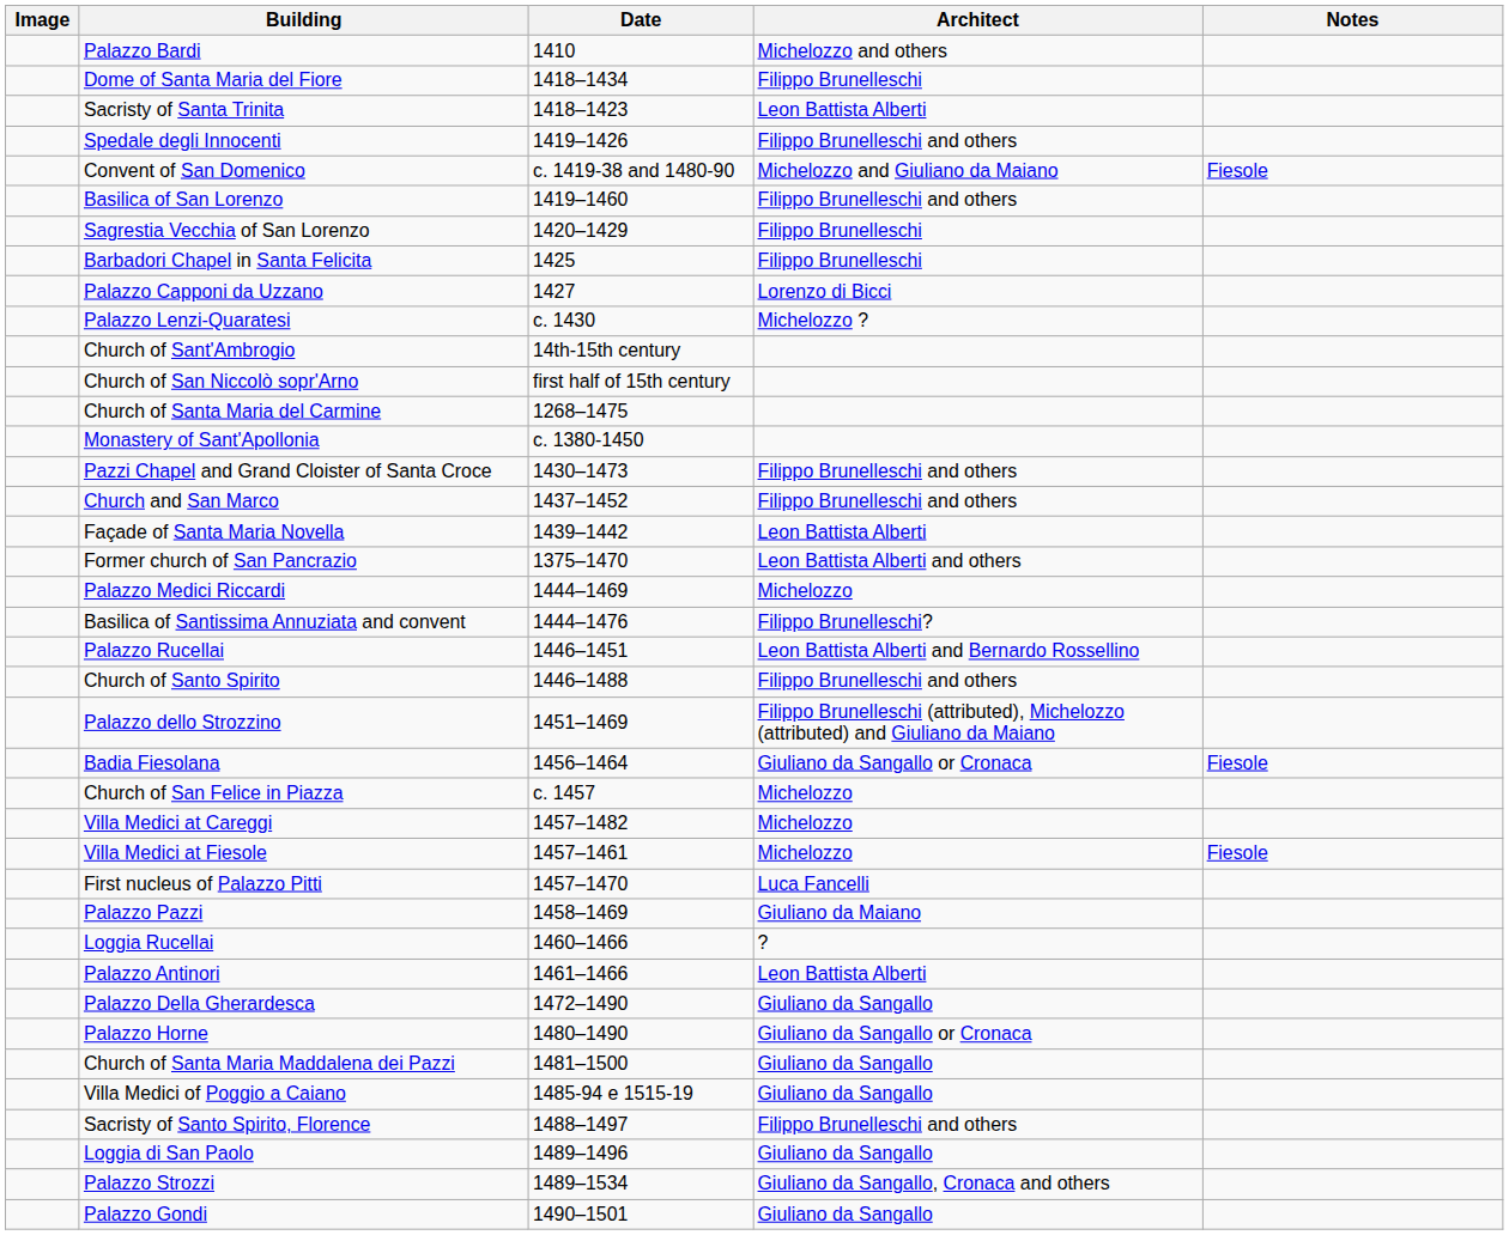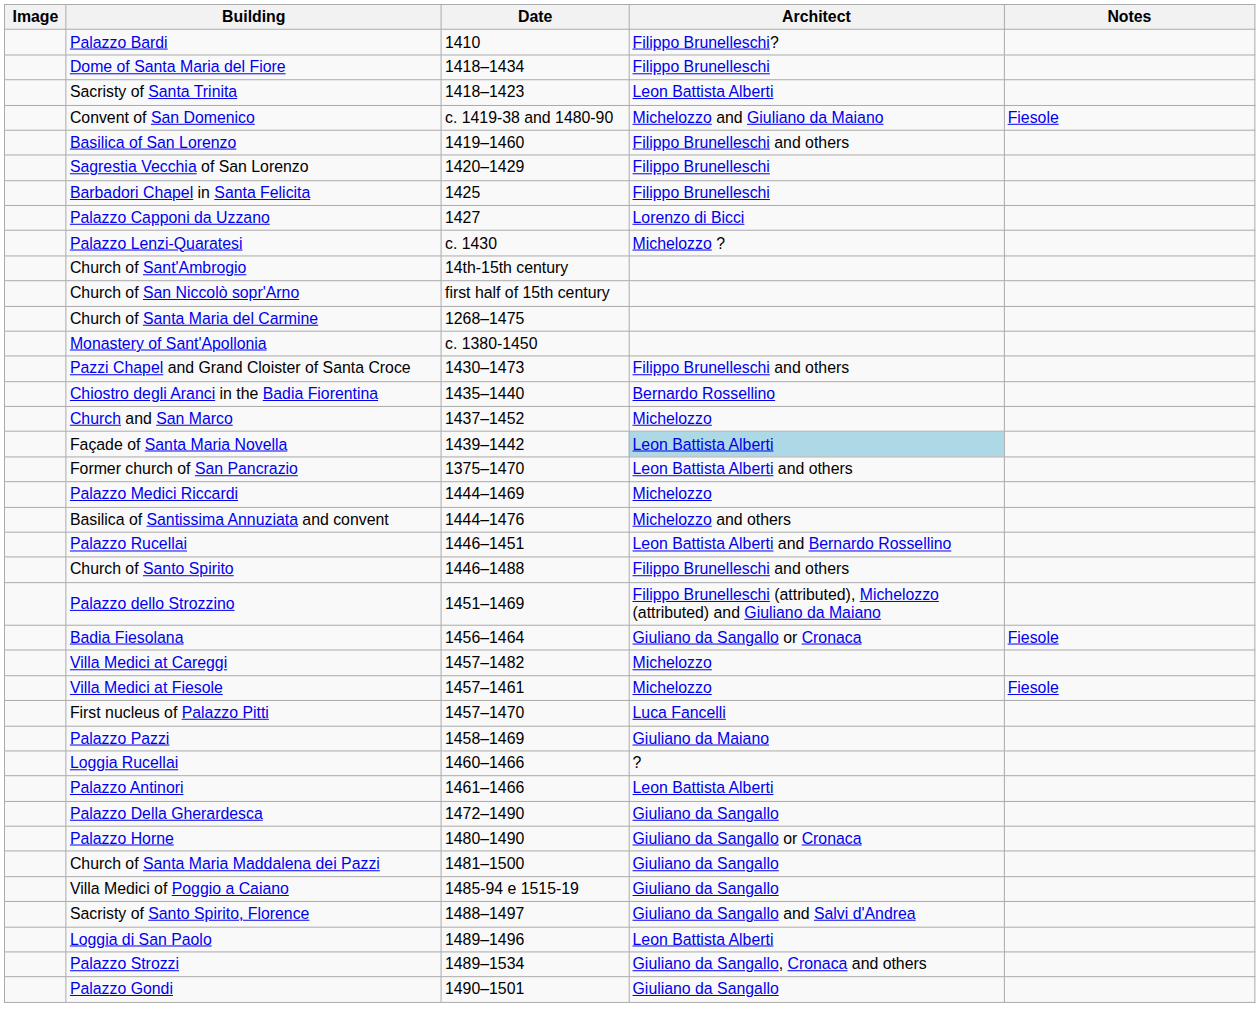 <table class="wikitable" width="100%">
 <tr>
 <th style="width:55px">Image</th>
 <th style="width:30%">Building</th>
 <th style="width:15%">Date</th>
 <th style="width:30%">Architect</th>
 <th>Notes</th>
 </tr>
 <tr>
 <td></td>
 <td><a href='#'>Palazzo Bardi</a></td>
 <td>1410</td>
-<td><a href='#'>Michelozzo</a> and others</td>
+<td><a href='#'>Filippo Brunelleschi</a>?</td>
 <td></td>
 </tr>
 <tr>
 <td></td>
 <td><a href='#'>Dome of Santa Maria del Fiore</a></td>
 <td>1418–1434</td>
 <td><a href='#'>Filippo Brunelleschi</a></td>
 <td></td>
 </tr>
 <tr>
 <td></td>
 <td>Sacristy of <a href='#'>Santa Trinita</a></td>
 <td>1418–1423</td>
 <td><a href='#'>Leon Battista Alberti</a></td>
-<td></td>
-</tr>
-<tr>
-<td></td>
-<td><a href='#'>Spedale degli Innocenti</a></td>
-<td>1419–1426</td>
-<td><a href='#'>Filippo Brunelleschi</a> and others</td>
 <td></td>
 </tr>
 <tr>
 <td></td>
 <td>Convent of <a href='#'>San Domenico</a></td>
 <td>c. 1419-38 and 1480-90</td>
 <td><a href='#'>Michelozzo</a> and <a href='#'>Giuliano da Maiano</a></td>
 <td><a href='#'>Fiesole</a></td>
 </tr>
 <tr>
 <td></td>
 <td><a href='#'>Basilica of San Lorenzo</a></td>
 <td>1419–1460</td>
 <td><a href='#'>Filippo Brunelleschi</a> and others</td>
 <td></td>
 </tr>
 <tr>
 <td></td>
 <td><a href='#'>Sagrestia Vecchia</a> of San Lorenzo</td>
 <td>1420–1429</td>
 <td><a href='#'>Filippo Brunelleschi</a></td>
 <td></td>
 </tr>
 <tr>
 <td></td>
 <td><a href='#'>Barbadori Chapel</a> in <a href='#'>Santa Felicita</a></td>
 <td>1425</td>
 <td><a href='#'>Filippo Brunelleschi</a></td>
 <td></td>
 </tr>
 <tr>
 <td></td>
 <td><a href='#'>Palazzo Capponi da Uzzano</a></td>
 <td>1427</td>
 <td><a href='#'>Lorenzo di Bicci</a></td>
 <td></td>
 </tr>
 <tr>
 <td></td>
 <td><a href='#'>Palazzo Lenzi-Quaratesi</a></td>
 <td>c. 1430</td>
 <td><a href='#'>Michelozzo</a> ?</td>
 <td></td>
 </tr>
 <tr>
 <td></td>
 <td>Church of <a href='#'>Sant'Ambrogio</a></td>
 <td>14th-15th century</td>
 <td></td>
 <td></td>
 </tr>
 <tr>
 <td></td>
 <td>Church of <a href='#'>San Niccolò sopr'Arno</a></td>
 <td>first half of 15th century</td>
 <td></td>
 <td></td>
 </tr>
 <tr>
 <td></td>
 <td>Church of <a href='#'>Santa Maria del Carmine</a></td>
 <td>1268–1475</td>
 <td></td>
 <td></td>
 </tr>
 <tr>
 <td></td>
 <td><a href='#'>Monastery of Sant'Apollonia</a></td>
 <td>c. 1380-1450</td>
 <td></td>
 <td></td>
 </tr>
 <tr>
 <td></td>
 <td><a href='#'>Pazzi Chapel</a> and Grand Cloister of Santa Croce</td>
 <td>1430–1473</td>
 <td><a href='#'>Filippo Brunelleschi</a> and others</td>
 <td></td>
 </tr>
 <tr>
 <td></td>
+<td><a href='#'>Chiostro degli Aranci</a> in the <a href='#'>Badia Fiorentina</a></td>
+<td>1435–1440</td>
+<td><a href='#'>Bernardo Rossellino</a></td>
+<td></td>
+</tr>
+<tr>
+<td></td>
 <td><a href='#'>Church</a> and <a href='#'>San Marco</a></td>
 <td>1437–1452</td>
-<td><a href='#'>Filippo Brunelleschi</a> and others</td>
+<td><a href='#'>Michelozzo</a></td>
 <td></td>
 </tr>
 <tr>
 <td></td>
 <td>Façade of <a href='#'>Santa Maria Novella</a></td>
 <td>1439–1442</td>
-<td><a href='#'>Leon Battista Alberti</a></td>
+<td style="background: lightblue;"><a href='#'>Leon Battista Alberti</a></td>
 <td></td>
 </tr>
 <tr>
 <td></td>
 <td>Former church of <a href='#'>San Pancrazio</a></td>
 <td>1375–1470</td>
 <td><a href='#'>Leon Battista Alberti</a> and others</td>
 <td></td>
 </tr>
 <tr>
 <td></td>
 <td><a href='#'>Palazzo Medici Riccardi</a></td>
 <td>1444–1469</td>
 <td><a href='#'>Michelozzo</a></td>
 <td></td>
 </tr>
 <tr>
 <td></td>
 <td>Basilica of <a href='#'>Santissima Annuziata</a> and convent</td>
 <td>1444–1476</td>
-<td><a href='#'>Filippo Brunelleschi</a>?</td>
+<td><a href='#'>Michelozzo</a> and others</td>
 <td></td>
 </tr>
 <tr>
 <td></td>
 <td><a href='#'>Palazzo Rucellai</a></td>
 <td>1446–1451</td>
 <td><a href='#'>Leon Battista Alberti</a> and <a href='#'>Bernardo Rossellino</a></td>
 <td></td>
 </tr>
 <tr>
 <td></td>
 <td>Church of <a href='#'>Santo Spirito</a></td>
 <td>1446–1488</td>
 <td><a href='#'>Filippo Brunelleschi</a> and others</td>
 <td></td>
 </tr>
 <tr>
 <td></td>
 <td><a href='#'>Palazzo dello Strozzino</a></td>
 <td>1451–1469</td>
 <td><a href='#'>Filippo Brunelleschi</a> (attributed), <a href='#'>Michelozzo</a> (attributed) and <a href='#'>Giuliano da Maiano</a></td>
 <td></td>
 </tr>
 <tr>
 <td></td>
 <td><a href='#'>Badia Fiesolana</a></td>
 <td>1456–1464</td>
 <td><a href='#'>Giuliano da Sangallo</a> or <a href='#'>Cronaca</a></td>
 <td><a href='#'>Fiesole</a></td>
-</tr>
-<tr>
-<td></td>
-<td>Church of <a href='#'>San Felice in Piazza</a></td>
-<td>c. 1457</td>
-<td><a href='#'>Michelozzo</a></td>
-<td></td>
 </tr>
 <tr>
 <td></td>
 <td><a href='#'>Villa Medici at Careggi</a></td>
 <td>1457–1482</td>
 <td><a href='#'>Michelozzo</a></td>
 <td></td>
 </tr>
 <tr>
 <td></td>
 <td><a href='#'>Villa Medici at Fiesole</a></td>
 <td>1457–1461</td>
 <td><a href='#'>Michelozzo</a></td>
 <td><a href='#'>Fiesole</a></td>
 </tr>
 <tr>
 <td></td>
 <td>First nucleus of <a href='#'>Palazzo Pitti</a></td>
 <td>1457–1470</td>
 <td><a href='#'>Luca Fancelli</a></td>
 <td></td>
 </tr>
 <tr>
 <td></td>
 <td><a href='#'>Palazzo Pazzi</a></td>
 <td>1458–1469</td>
 <td><a href='#'>Giuliano da Maiano</a></td>
 <td></td>
 </tr>
 <tr>
 <td></td>
 <td><a href='#'>Loggia Rucellai</a></td>
 <td>1460–1466</td>
 <td>?</td>
 <td></td>
 </tr>
 <tr>
 <td></td>
 <td><a href='#'>Palazzo Antinori</a></td>
 <td>1461–1466</td>
 <td><a href='#'>Leon Battista Alberti</a></td>
 <td></td>
 </tr>
 <tr>
 <td></td>
 <td><a href='#'>Palazzo Della Gherardesca</a></td>
 <td>1472–1490</td>
 <td><a href='#'>Giuliano da Sangallo</a></td>
 <td></td>
 </tr>
 <tr>
 <td></td>
 <td><a href='#'>Palazzo Horne</a></td>
 <td>1480–1490</td>
 <td><a href='#'>Giuliano da Sangallo</a> or <a href='#'>Cronaca</a></td>
 <td></td>
 </tr>
 <tr>
 <td></td>
 <td>Church of <a href='#'>Santa Maria Maddalena dei Pazzi</a></td>
 <td>1481–1500</td>
 <td><a href='#'>Giuliano da Sangallo</a></td>
 <td></td>
 </tr>
 <tr>
 <td></td>
 <td>Villa Medici of <a href='#'>Poggio a Caiano</a></td>
 <td>1485-94 e 1515-19</td>
 <td><a href='#'>Giuliano da Sangallo</a></td>
 <td></td>
 </tr>
 <tr>
 <td></td>
 <td>Sacristy of <a href='#'>Santo Spirito, Florence</a></td>
 <td>1488–1497</td>
-<td><a href='#'>Filippo Brunelleschi</a> and others</td>
+<td><a href='#'>Giuliano da Sangallo</a> and <a href='#'>Salvi d'Andrea</a></td>
 <td></td>
 </tr>
 <tr>
 <td></td>
 <td><a href='#'>Loggia di San Paolo</a></td>
 <td>1489–1496</td>
-<td><a href='#'>Giuliano da Sangallo</a></td>
+<td><a href='#'>Leon Battista Alberti</a></td>
 <td></td>
 </tr>
 <tr>
 <td></td>
 <td><a href='#'>Palazzo Strozzi</a></td>
 <td>1489–1534</td>
 <td><a href='#'>Giuliano da Sangallo</a>, <a href='#'>Cronaca</a> and others</td>
 <td></td>
 </tr>
 <tr>
 <td></td>
 <td><a href='#'>Palazzo Gondi</a></td>
 <td>1490–1501</td>
 <td><a href='#'>Giuliano da Sangallo</a></td>
 <td></td>
 </tr>
 </table>
